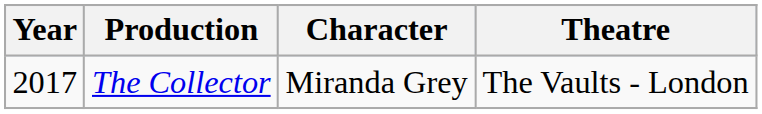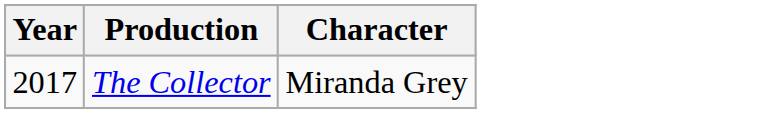 <table class="wikitable">
 <tr style="background:#b0c4de;">
 <th>Year</th>
 <th>Production</th>
 <th>Character</th>
-<th>Theatre</th>
 </tr>
 <tr>
 <td>2017</td>
 <td><em><a href='#'>The Collector</a></em></td>
 <td>Miranda Grey</td>
-<td>The Vaults - London</td>
 </tr>
 </table>
